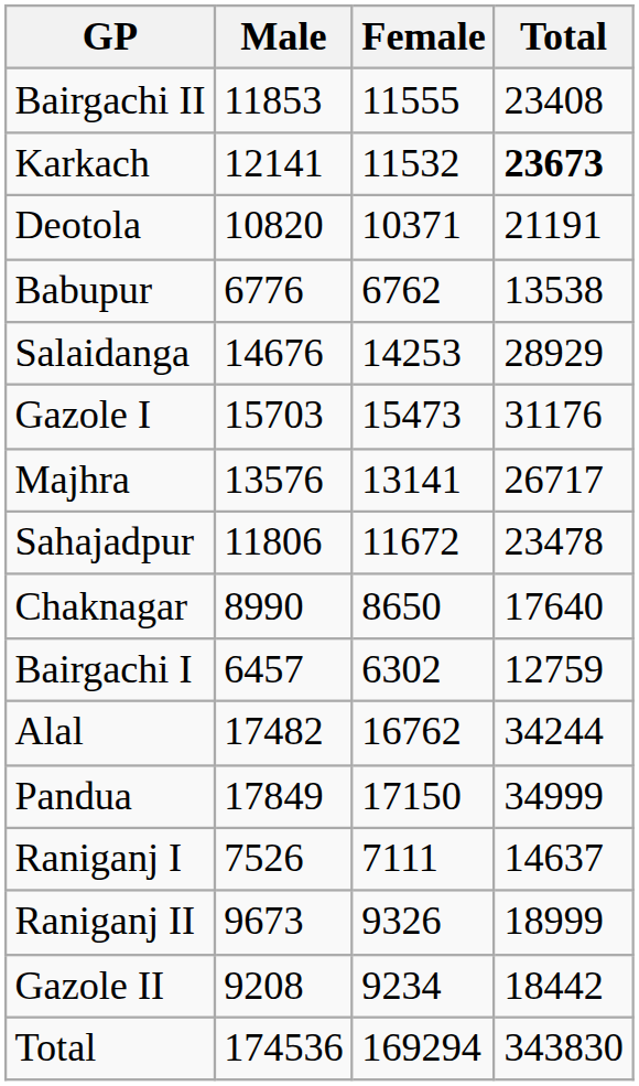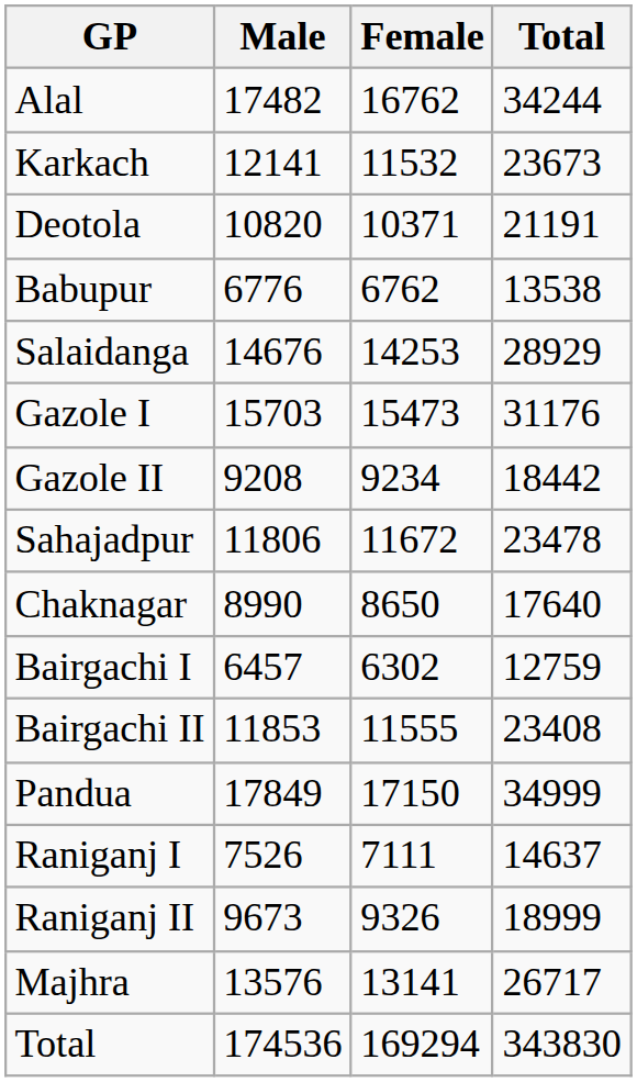 <table class="wikitable">
 <tr>
 <th>GP</th>
 <th>Male</th>
 <th>Female</th>
 <th>Total</th>
 </tr>
 <tr>
-<td>Bairgachi II</td>
-<td>11853</td>
-<td>11555</td>
-<td>23408</td>
+<td>Alal</td>
+<td>17482</td>
+<td>16762</td>
+<td>34244</td>
 </tr>
 <tr>
 <td>Karkach</td>
 <td>12141</td>
 <td>11532</td>
-<td><strong>23673</strong></td>
+<td>23673</td>
 </tr>
 <tr>
 <td>Deotola</td>
 <td>10820</td>
 <td>10371</td>
 <td>21191</td>
 </tr>
 <tr>
 <td>Babupur</td>
 <td>6776</td>
 <td>6762</td>
 <td>13538</td>
 </tr>
 <tr>
 <td>Salaidanga</td>
 <td>14676</td>
 <td>14253</td>
 <td>28929</td>
 </tr>
 <tr>
 <td>Gazole I</td>
 <td>15703</td>
 <td>15473</td>
 <td>31176</td>
 </tr>
 <tr>
-<td>Majhra</td>
-<td>13576</td>
-<td>13141</td>
-<td>26717</td>
+<td>Gazole II</td>
+<td>9208</td>
+<td>9234</td>
+<td>18442</td>
 </tr>
 <tr>
 <td>Sahajadpur</td>
 <td>11806</td>
 <td>11672</td>
 <td>23478</td>
 </tr>
 <tr>
 <td>Chaknagar</td>
 <td>8990</td>
 <td>8650</td>
 <td>17640</td>
 </tr>
 <tr>
 <td>Bairgachi I</td>
 <td>6457</td>
 <td>6302</td>
 <td>12759</td>
 </tr>
 <tr>
-<td>Alal</td>
-<td>17482</td>
-<td>16762</td>
-<td>34244</td>
+<td>Bairgachi II</td>
+<td>11853</td>
+<td>11555</td>
+<td>23408</td>
 </tr>
 <tr>
 <td>Pandua</td>
 <td>17849</td>
 <td>17150</td>
 <td>34999</td>
 </tr>
 <tr>
 <td>Raniganj I</td>
 <td>7526</td>
 <td>7111</td>
 <td>14637</td>
 </tr>
 <tr>
 <td>Raniganj II</td>
 <td>9673</td>
 <td>9326</td>
 <td>18999</td>
 </tr>
 <tr>
-<td>Gazole II</td>
-<td>9208</td>
-<td>9234</td>
-<td>18442</td>
+<td>Majhra</td>
+<td>13576</td>
+<td>13141</td>
+<td>26717</td>
 </tr>
 <tr>
 <td>Total</td>
 <td>174536</td>
 <td>169294</td>
 <td>343830</td>
 </tr>
 </table>
